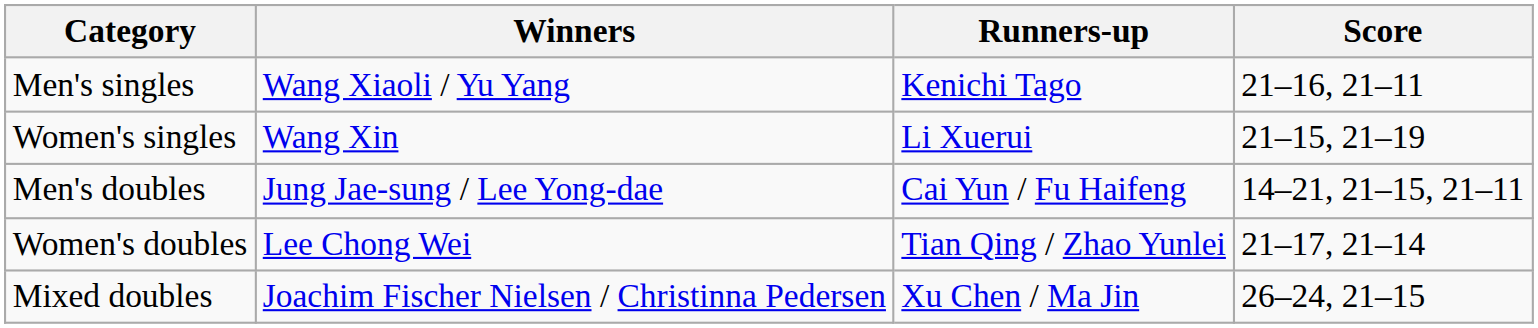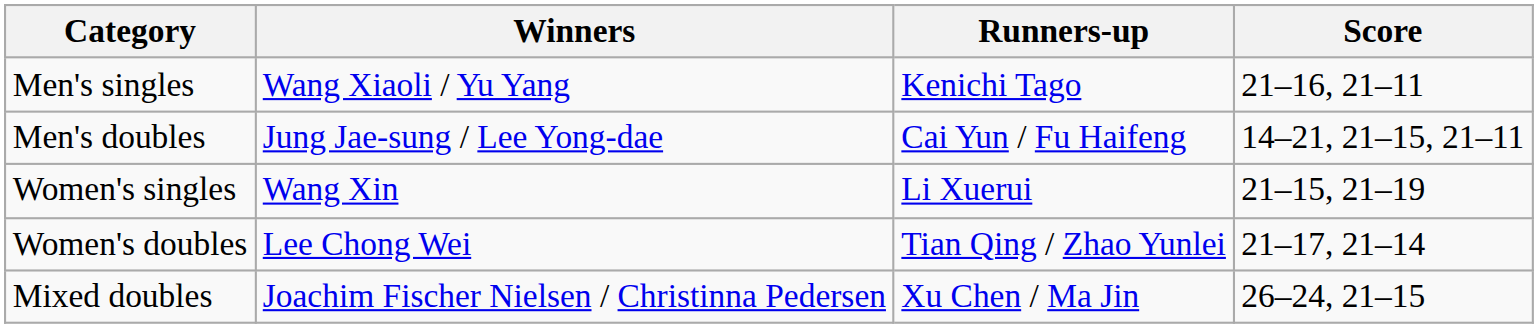 <table class=wikitable style="white-space:nowrap;">
 <tr>
 <th>Category</th>
 <th>Winners</th>
 <th>Runners-up</th>
 <th>Score</th>
 </tr>
 <tr>
 <td>Men's singles</td>
 <td> <a href='#'>Wang Xiaoli</a> / <a href='#'>Yu Yang</a></td>
 <td> <a href='#'>Kenichi Tago</a></td>
 <td>21–16, 21–11</td>
 </tr>
 <tr>
+<td>Men's doubles</td>
+<td> <a href='#'>Jung Jae-sung</a> / <a href='#'>Lee Yong-dae</a></td>
+<td> <a href='#'>Cai Yun</a> / <a href='#'>Fu Haifeng</a></td>
+<td>14–21, 21–15, 21–11</td>
+</tr>
+<tr>
 <td>Women's singles</td>
 <td> <a href='#'>Wang Xin</a></td>
 <td> <a href='#'>Li Xuerui</a></td>
 <td>21–15, 21–19</td>
-</tr>
-<tr>
-<td>Men's doubles</td>
-<td> <a href='#'>Jung Jae-sung</a> / <a href='#'>Lee Yong-dae</a></td>
-<td> <a href='#'>Cai Yun</a> / <a href='#'>Fu Haifeng</a></td>
-<td>14–21, 21–15, 21–11</td>
 </tr>
 <tr>
 <td>Women's doubles</td>
 <td> <a href='#'>Lee Chong Wei</a></td>
 <td> <a href='#'>Tian Qing</a> / <a href='#'>Zhao Yunlei</a></td>
 <td>21–17, 21–14</td>
 </tr>
 <tr>
 <td>Mixed doubles</td>
 <td> <a href='#'>Joachim Fischer Nielsen</a> / <a href='#'>Christinna Pedersen</a></td>
 <td> <a href='#'>Xu Chen</a> / <a href='#'>Ma Jin</a></td>
 <td>26–24, 21–15</td>
 </tr>
 </table>
